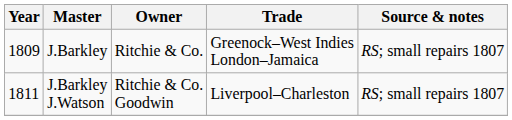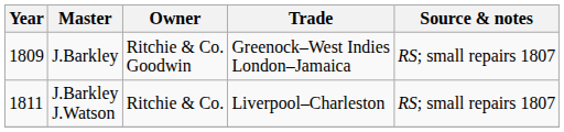 <table class=" wikitable">
 <tr>
 <th>Year</th>
 <th>Master</th>
 <th>Owner</th>
 <th>Trade</th>
 <th>Source & notes</th>
 </tr>
 <tr>
 <td>1809</td>
 <td>J.Barkley</td>
-<td>Ritchie & Co.</td>
+<td>Ritchie & Co.<br>Goodwin</td>
 <td>Greenock–West Indies<br>London–Jamaica</td>
 <td><em>RS</em>; small repairs 1807</td>
 </tr>
 <tr>
 <td>1811</td>
 <td>J.Barkley<br>J.Watson</td>
-<td>Ritchie & Co.<br>Goodwin</td>
+<td>Ritchie & Co.</td>
 <td>Liverpool–Charleston</td>
 <td><em>RS</em>; small repairs 1807</td>
 </tr>
 <tr>
 </tr>
 </table>
